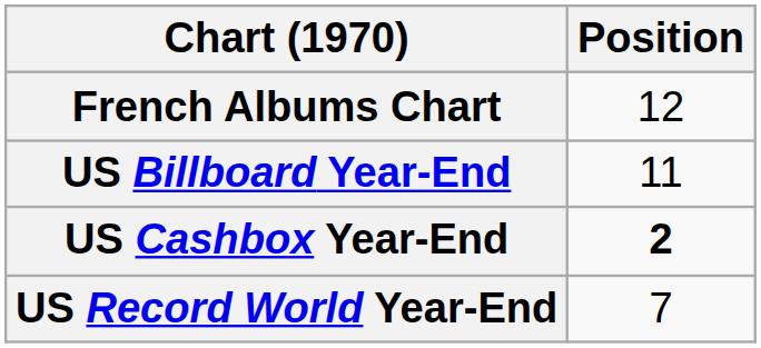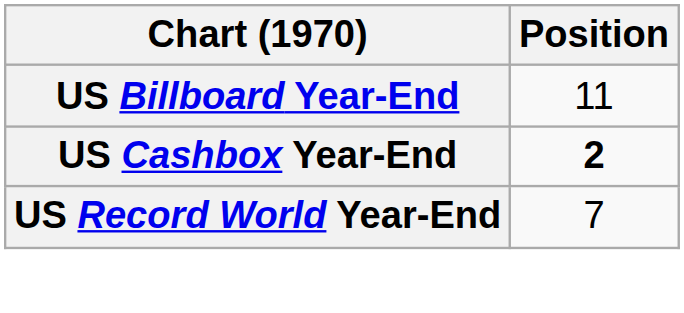 <table class="wikitable sortable plainrowheaders" style="text-align:center">
 <tr>
 <th scope="col">Chart (1970)</th>
 <th scope="col">Position</th>
-</tr>
-<tr>
-<th scope="row">French Albums Chart</th>
-<td>12</td>
 </tr>
 <tr>
 <th scope="row">US <a href='#'><em>Billboard</em> Year-End</a></th>
 <td>11</td>
 </tr>
 <tr>
 <th scope="row">US <em><a href='#'>Cashbox</a></em> Year-End</th>
 <td><strong>2</strong></td>
 </tr>
 <tr>
 <th scope="row">US <em><a href='#'>Record World</a></em> Year-End</th>
 <td>7</td>
 </tr>
 </table>
